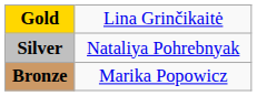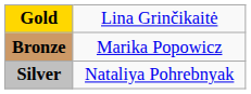 <table class="wikitable" style="text-align:center; " width="35%">
 <tr>
 <td bgcolor="gold"><strong>Gold</strong></td>
 <td><a href='#'>Lina Grinčikaitė</a><br>  <small><em></em></small></td>
 </tr>
 <tr>
+<td bgcolor="CC9966"><strong>Bronze</strong></td>
+<td><a href='#'>Marika Popowicz</a><br>  <small><em></em></small></td>
+</tr>
+<tr>
 <td bgcolor="silver"><strong>Silver</strong></td>
 <td><a href='#'>Nataliya Pohrebnyak</a><br>  <small><em></em></small></td>
 </tr>
-<tr>
-<td bgcolor="CC9966"><strong>Bronze</strong></td>
-<td><a href='#'>Marika Popowicz</a><br>  <small><em></em></small></td>
-</tr>
 </table>
